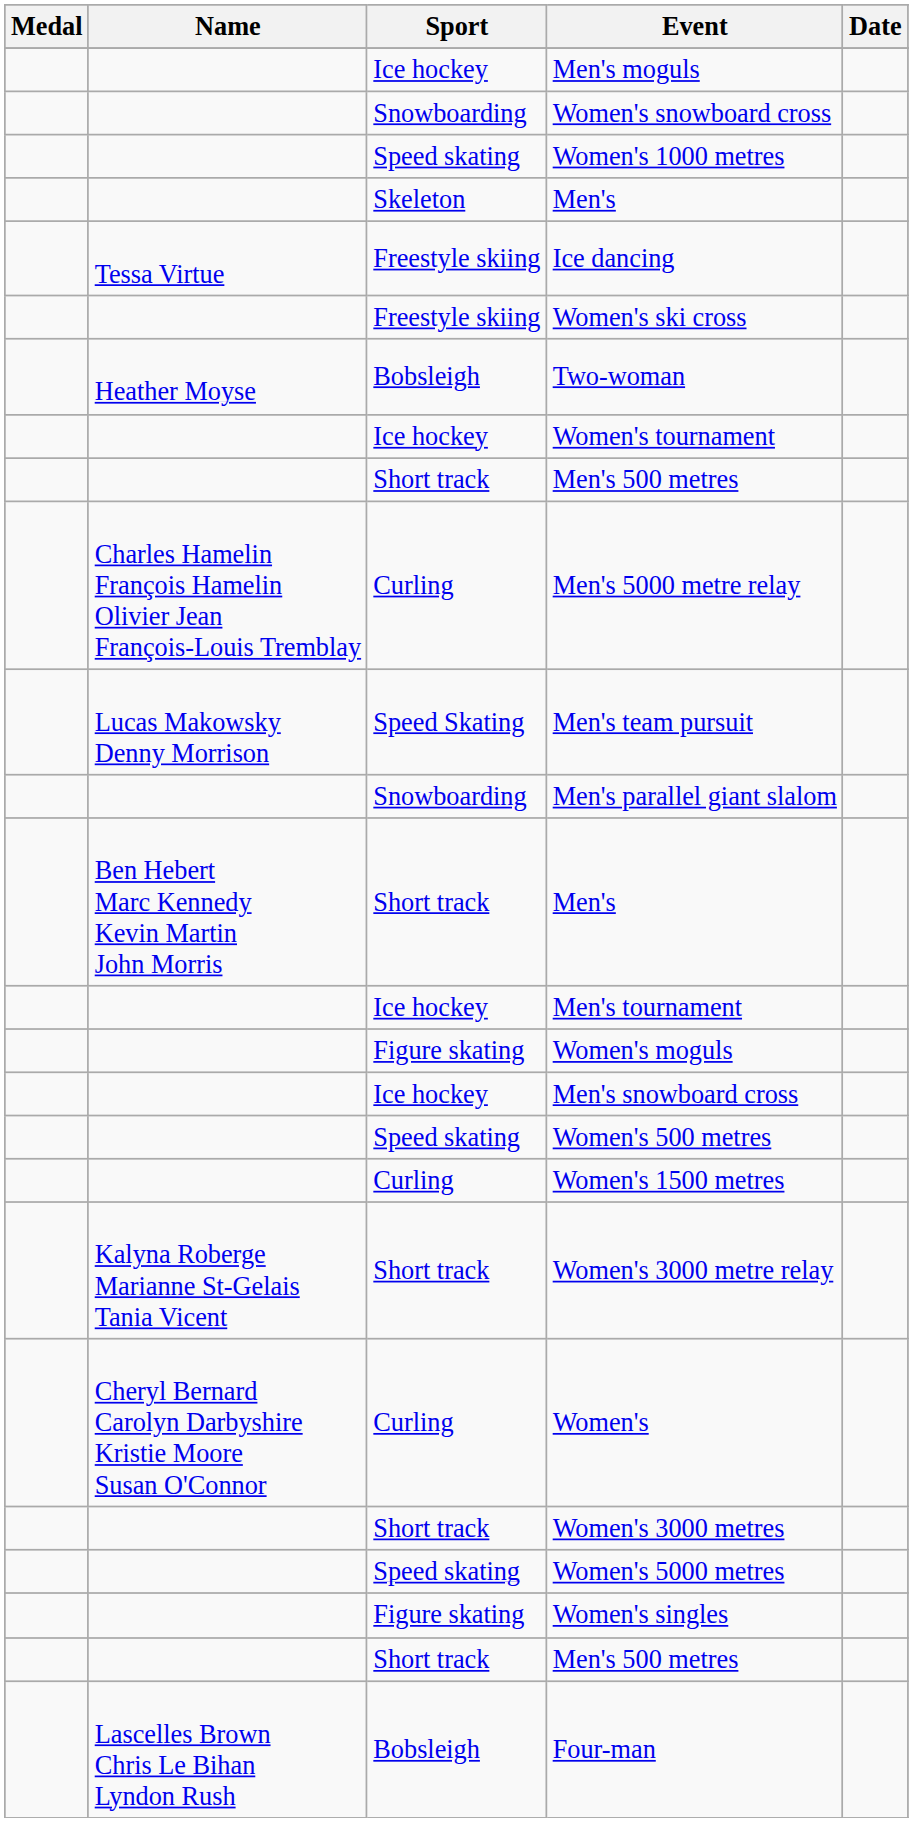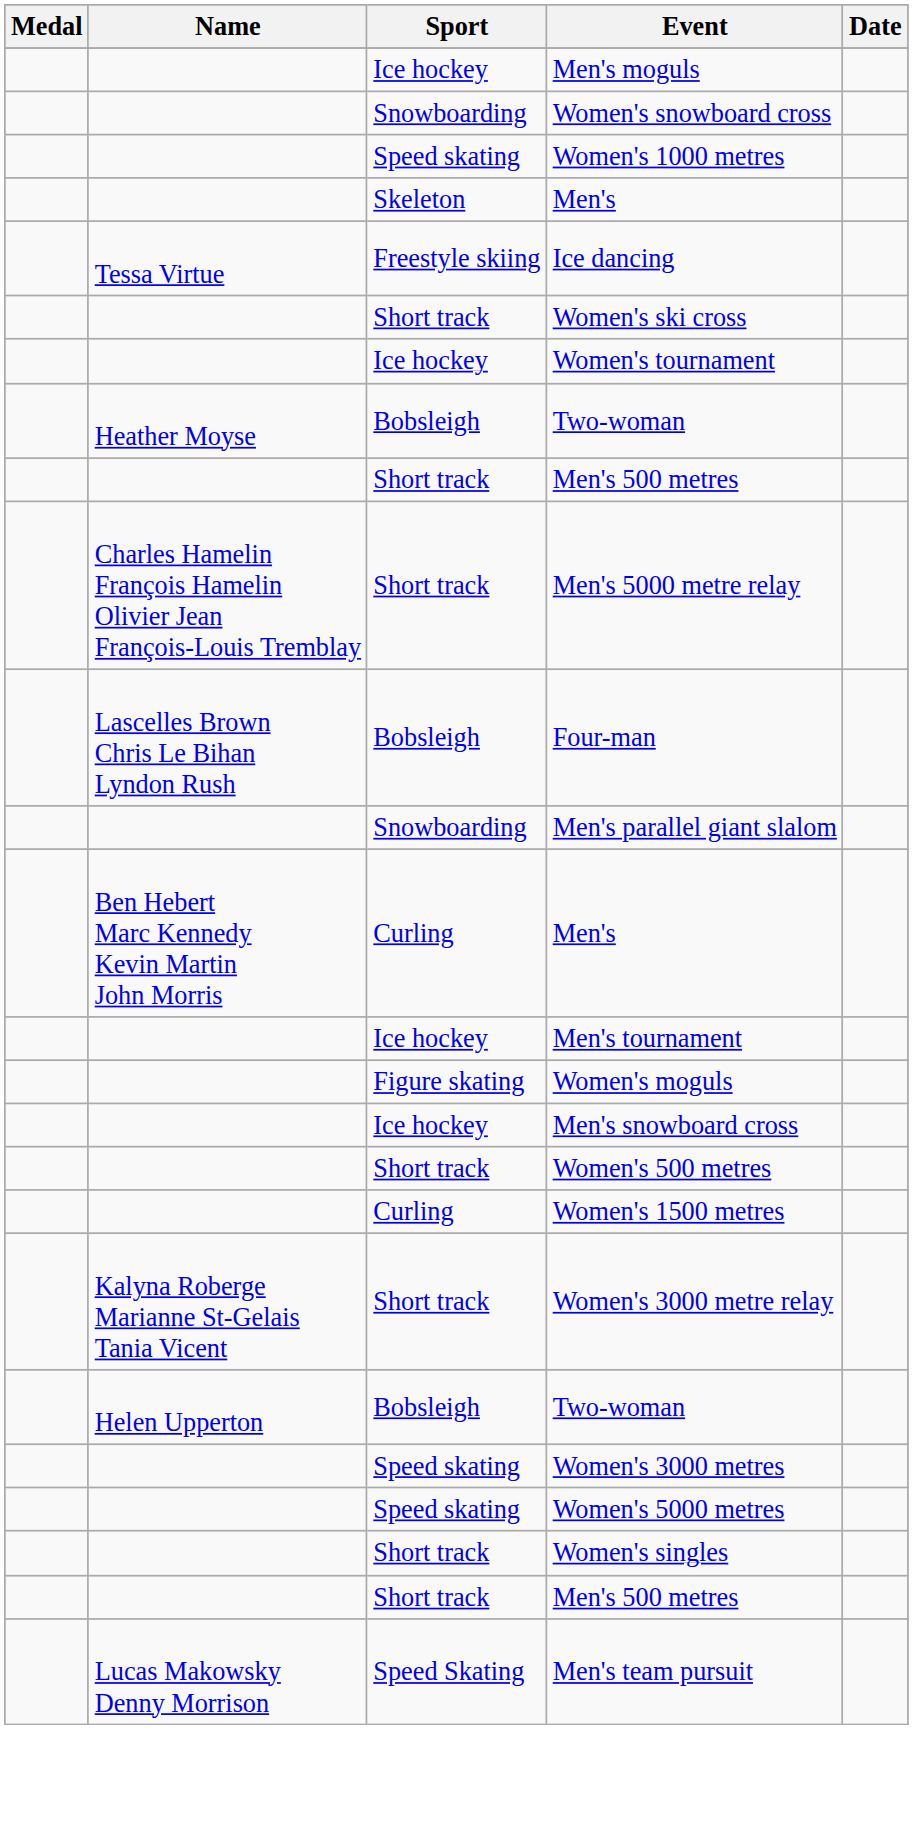 <table class="wikitable sortable" style="font-size:95%;">
 <tr>
 <th>Medal</th>
 <th>Name</th>
 <th>Sport</th>
 <th>Event</th>
 <th>Date</th>
 </tr>
 <tr>
 </tr>
 <tr>
 <td></td>
 <td></td>
 <td><a href='#'>Ice hockey</a></td>
 <td><a href='#'>Men's moguls</a></td>
 <td></td>
 </tr>
 <tr>
 <td></td>
 <td></td>
 <td><a href='#'>Snowboarding</a></td>
 <td><a href='#'>Women's snowboard cross</a></td>
 <td></td>
 </tr>
 <tr>
 <td></td>
 <td></td>
 <td><a href='#'>Speed skating</a></td>
 <td><a href='#'>Women's 1000 metres</a></td>
 <td></td>
 </tr>
 <tr>
 <td></td>
 <td></td>
 <td><a href='#'>Skeleton</a></td>
 <td><a href='#'>Men's</a></td>
 <td></td>
 </tr>
 <tr>
 <td></td>
 <td><br><a href='#'>Tessa Virtue</a></td>
 <td><a href='#'>Freestyle skiing</a></td>
 <td><a href='#'>Ice dancing</a></td>
 <td></td>
 </tr>
 <tr>
 <td></td>
 <td></td>
-<td><a href='#'>Freestyle skiing</a></td>
+<td><a href='#'>Short track</a></td>
 <td><a href='#'>Women's ski cross</a></td>
+<td></td>
+</tr>
+<tr>
+<td></td>
+<td><br></td>
+<td><a href='#'>Ice hockey</a></td>
+<td><a href='#'>Women's tournament</a></td>
 <td></td>
 </tr>
 <tr>
 <td></td>
 <td><br><a href='#'>Heather Moyse</a></td>
 <td><a href='#'>Bobsleigh</a></td>
 <td><a href='#'>Two-woman</a></td>
-<td></td>
-</tr>
-<tr>
-<td></td>
-<td><br></td>
-<td><a href='#'>Ice hockey</a></td>
-<td><a href='#'>Women's tournament</a></td>
 <td></td>
 </tr>
 <tr>
 <td></td>
 <td></td>
 <td><a href='#'>Short track</a></td>
 <td><a href='#'>Men's 500 metres</a></td>
 <td></td>
 </tr>
 <tr>
 <td></td>
 <td><br><a href='#'>Charles Hamelin</a><br><a href='#'>François Hamelin</a><br><a href='#'>Olivier Jean</a><br><a href='#'>François-Louis Tremblay</a></td>
-<td><a href='#'>Curling</a></td>
+<td><a href='#'>Short track</a></td>
 <td><a href='#'>Men's 5000 metre relay</a></td>
 <td></td>
 </tr>
 <tr>
 <td></td>
-<td><br><a href='#'>Lucas Makowsky</a><br><a href='#'>Denny Morrison</a></td>
-<td><a href='#'>Speed Skating</a></td>
-<td><a href='#'>Men's team pursuit</a></td>
+<td><br><a href='#'>Lascelles Brown</a><br><a href='#'>Chris Le Bihan</a><br><a href='#'>Lyndon Rush</a></td>
+<td><a href='#'>Bobsleigh</a></td>
+<td><a href='#'>Four-man</a></td>
 <td></td>
 </tr>
 <tr>
 <td></td>
 <td></td>
 <td><a href='#'>Snowboarding</a></td>
 <td><a href='#'>Men's parallel giant slalom</a></td>
 <td></td>
 </tr>
 <tr>
 <td></td>
 <td><br><a href='#'>Ben Hebert</a><br><a href='#'>Marc Kennedy</a><br><a href='#'>Kevin Martin</a><br><a href='#'>John Morris</a></td>
-<td><a href='#'>Short track</a></td>
+<td><a href='#'>Curling</a></td>
 <td><a href='#'>Men's</a></td>
 <td></td>
 </tr>
 <tr>
 <td></td>
 <td><br></td>
 <td><a href='#'>Ice hockey</a></td>
 <td><a href='#'>Men's tournament</a></td>
 <td></td>
 </tr>
 <tr>
 <td></td>
 <td></td>
 <td><a href='#'>Figure skating</a></td>
 <td><a href='#'>Women's moguls</a></td>
 <td></td>
 </tr>
 <tr>
 <td></td>
 <td></td>
 <td><a href='#'>Ice hockey</a></td>
 <td><a href='#'>Men's snowboard cross</a></td>
 <td></td>
 </tr>
 <tr>
 <td></td>
 <td></td>
-<td><a href='#'>Speed skating</a></td>
+<td><a href='#'>Short track</a></td>
 <td><a href='#'>Women's 500 metres</a></td>
 <td></td>
 </tr>
 <tr>
 <td></td>
 <td></td>
 <td><a href='#'>Curling</a></td>
 <td><a href='#'>Women's 1500 metres</a></td>
 <td></td>
 </tr>
 <tr>
 <td></td>
 <td><br><a href='#'>Kalyna Roberge</a><br><a href='#'>Marianne St-Gelais</a><br><a href='#'>Tania Vicent</a></td>
 <td><a href='#'>Short track</a></td>
 <td><a href='#'>Women's 3000 metre relay</a></td>
 <td></td>
 </tr>
 <tr>
 <td></td>
-<td><br><a href='#'>Cheryl Bernard</a><br><a href='#'>Carolyn Darbyshire</a><br><a href='#'>Kristie Moore</a><br><a href='#'>Susan O'Connor</a></td>
-<td><a href='#'>Curling</a></td>
-<td><a href='#'>Women's</a></td>
+<td><br><a href='#'>Helen Upperton</a></td>
+<td><a href='#'>Bobsleigh</a></td>
+<td><a href='#'>Two-woman</a></td>
 <td></td>
 </tr>
 <tr>
 <td></td>
 <td></td>
-<td><a href='#'>Short track</a></td>
+<td><a href='#'>Speed skating</a></td>
 <td><a href='#'>Women's 3000 metres</a></td>
 <td></td>
 </tr>
 <tr>
 <td></td>
 <td></td>
 <td><a href='#'>Speed skating</a></td>
 <td><a href='#'>Women's 5000 metres</a></td>
 <td></td>
 </tr>
 <tr>
 <td></td>
 <td></td>
-<td><a href='#'>Figure skating</a></td>
+<td><a href='#'>Short track</a></td>
 <td><a href='#'>Women's singles</a></td>
 <td></td>
 </tr>
 <tr>
 <td></td>
 <td></td>
 <td><a href='#'>Short track</a></td>
 <td><a href='#'>Men's 500 metres</a></td>
 <td></td>
 </tr>
 <tr>
 <td></td>
-<td><br><a href='#'>Lascelles Brown</a><br><a href='#'>Chris Le Bihan</a><br><a href='#'>Lyndon Rush</a></td>
-<td><a href='#'>Bobsleigh</a></td>
-<td><a href='#'>Four-man</a></td>
+<td><br><a href='#'>Lucas Makowsky</a><br><a href='#'>Denny Morrison</a></td>
+<td><a href='#'>Speed Skating</a></td>
+<td><a href='#'>Men's team pursuit</a></td>
 <td></td>
 </tr>
 </table>
